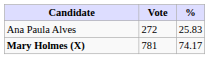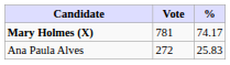 <table class="wikitable">
 <tr>
 <th style="background:#ddf; width:200px;">Candidate</th>
 <th style="background:#ddf; width:50px;">Vote</th>
 <th style="background:#ddf; width:30px;">%</th>
 </tr>
 <tr>
+<td><strong>Mary Holmes (X)</strong></td>
+<td>781</td>
+<td>74.17</td>
+</tr>
+<tr>
 <td>Ana Paula Alves</td>
 <td>272</td>
 <td>25.83</td>
 </tr>
-<tr>
-<td><strong>Mary Holmes (X)</strong></td>
-<td>781</td>
-<td>74.17</td>
-</tr>
 </table>
